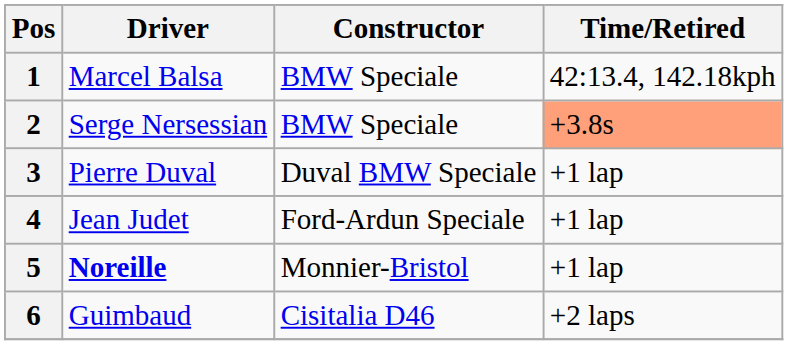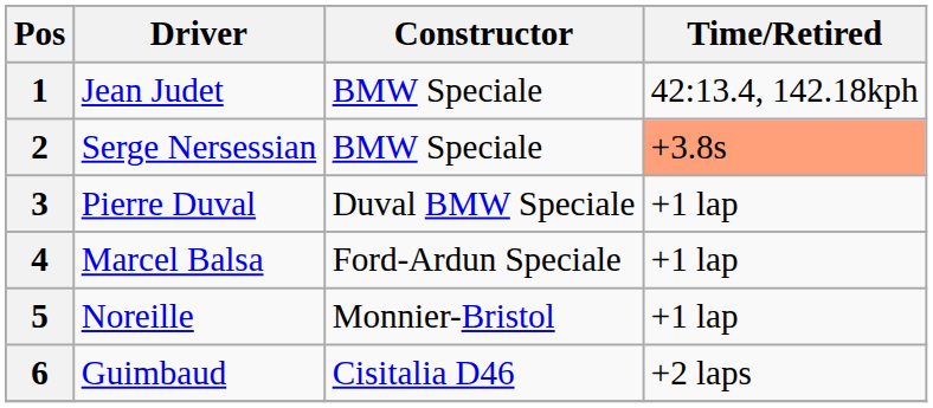 <table class="wikitable" style="font-size: 95%;">
 <tr>
 <th>Pos</th>
 <th>Driver</th>
 <th>Constructor</th>
 <th>Time/Retired</th>
 </tr>
 <tr>
 <th>1</th>
-<td> <a href='#'>Marcel Balsa</a></td>
+<td> <a href='#'>Jean Judet</a></td>
 <td><a href='#'>BMW</a> Speciale</td>
 <td>42:13.4, 142.18kph</td>
 </tr>
 <tr>
 <th>2</th>
 <td> <a href='#'>Serge Nersessian</a></td>
 <td><a href='#'>BMW</a> Speciale</td>
 <td style="background: lightsalmon;">+3.8s</td>
 </tr>
 <tr>
 <th>3</th>
 <td> <a href='#'>Pierre Duval</a></td>
 <td>Duval <a href='#'>BMW</a> Speciale</td>
 <td>+1 lap</td>
 </tr>
 <tr>
 <th>4</th>
-<td> <a href='#'>Jean Judet</a></td>
+<td> <a href='#'>Marcel Balsa</a></td>
 <td>Ford-Ardun Speciale</td>
 <td>+1 lap</td>
 </tr>
 <tr>
 <th>5</th>
-<td><strong> <a href='#'>Noreille</a></strong></td>
+<td> <a href='#'>Noreille</a></td>
 <td>Monnier-<a href='#'>Bristol</a></td>
 <td>+1 lap</td>
 </tr>
 <tr>
 <th>6</th>
 <td> <a href='#'>Guimbaud</a></td>
 <td><a href='#'>Cisitalia D46</a></td>
 <td>+2 laps</td>
 </tr>
 <tr>
 </tr>
 </table>
